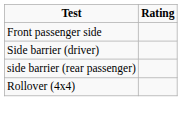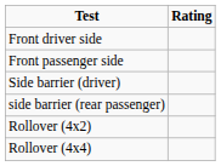 <table class="wikitable">
 <tr>
 <td style="text-align:center;"><strong>Test</strong></td>
 <td style="text-align:center;"><strong>Rating</strong></td>
+</tr>
+<tr>
+<td>Front driver side</td>
+<td style="text-align:center;"></td>
 </tr>
 <tr>
 <td>Front passenger side</td>
 <td style="text-align:center;"></td>
 </tr>
 <tr>
 <td>Side barrier (driver)</td>
 <td style="text-align:center;"></td>
 </tr>
 <tr>
 <td>side barrier (rear passenger)</td>
 <td style="text-align:center;"></td>
 </tr>
 <tr>
+<td>Rollover (4x2)</td>
+<td style="text-align:center;"></td>
+</tr>
+<tr>
 <td>Rollover (4x4)</td>
 <td style="text-align:center;"></td>
 </tr>
 </table>
